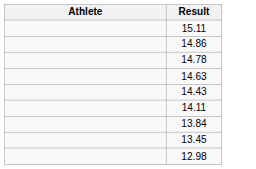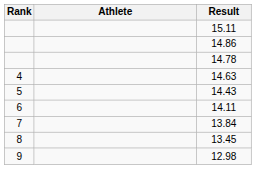 <table class=wikitable style="text-align:center">
 <tr>
+<th width=40>Rank</th>
 <th width=250>Athlete</th>
 <th width=80>Result</th>
 </tr>
 <tr>
+<td></td>
 <td align=left></td>
 <td>15.11</td>
 </tr>
 <tr>
+<td></td>
 <td align=left></td>
 <td>14.86</td>
 </tr>
 <tr>
+<td></td>
 <td align=left></td>
 <td>14.78</td>
 </tr>
 <tr>
+<td>4</td>
 <td align=left></td>
 <td>14.63</td>
 </tr>
 <tr>
+<td>5</td>
 <td align=left></td>
 <td>14.43</td>
 </tr>
 <tr>
+<td>6</td>
 <td align=left></td>
 <td>14.11</td>
 </tr>
 <tr>
+<td>7</td>
 <td align=left></td>
 <td>13.84</td>
 </tr>
 <tr>
+<td>8</td>
 <td align=left></td>
 <td>13.45</td>
 </tr>
 <tr>
+<td>9</td>
 <td align=left></td>
 <td>12.98</td>
 </tr>
 </table>
